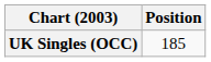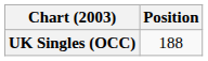 <table class="wikitable plainrowheaders" style="text-align:center">
 <tr>
 <th scope="col">Chart (2003)</th>
 <th scope="col">Position</th>
 </tr>
 <tr>
 <th scope="row">UK Singles (OCC)</th>
-<td>185</td>
+<td>188</td>
 </tr>
 </table>
